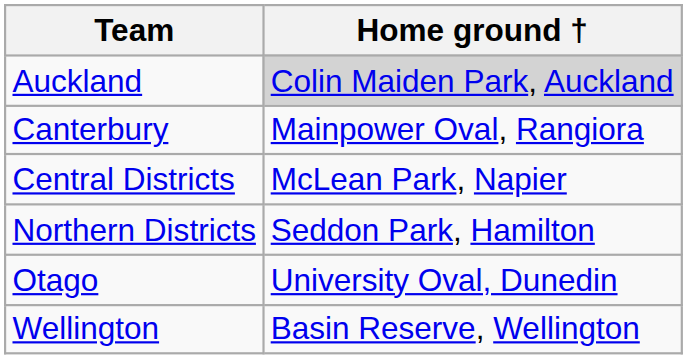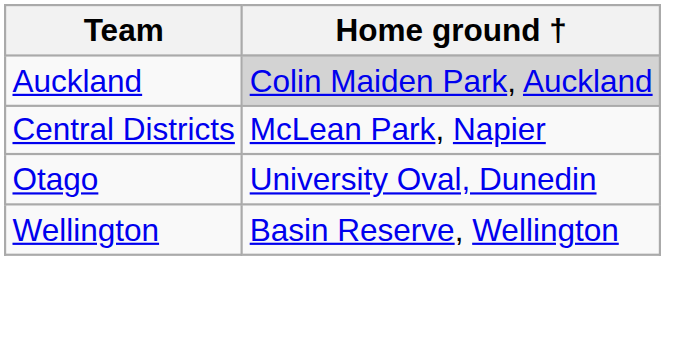 <table class="wikitable" style="border-collapse:collapse; font-size:90%;">
 <tr>
 <th>Team</th>
 <th>Home ground †</th>
 </tr>
 <tr>
 <td><a href='#'>Auckland</a></td>
 <td style="background: lightgrey;"><a href='#'>Colin Maiden Park</a>, <a href='#'>Auckland</a></td>
 </tr>
 <tr>
-<td><a href='#'>Canterbury</a></td>
-<td><a href='#'>Mainpower Oval</a>, <a href='#'>Rangiora</a></td>
-</tr>
-<tr>
 <td><a href='#'>Central Districts</a></td>
 <td><a href='#'>McLean Park</a>, <a href='#'>Napier</a></td>
-</tr>
-<tr>
-<td><a href='#'>Northern Districts</a></td>
-<td><a href='#'>Seddon Park</a>, <a href='#'>Hamilton</a></td>
 </tr>
 <tr>
 <td><a href='#'>Otago</a></td>
 <td><a href='#'>University Oval, Dunedin</a></td>
 </tr>
 <tr>
 <td><a href='#'>Wellington</a></td>
 <td><a href='#'>Basin Reserve</a>, <a href='#'>Wellington</a></td>
 </tr>
 </table>
